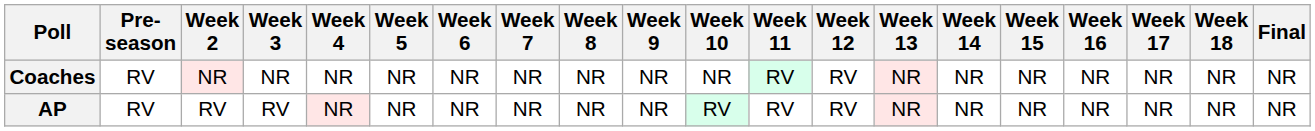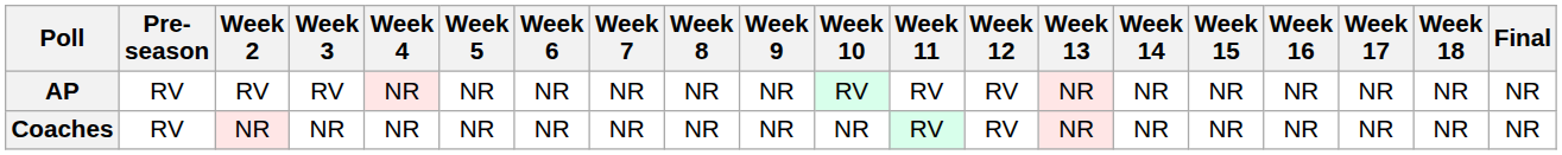 <table class="wikitable" style="white-space:nowrap;">
 <tr>
 <th>Poll</th>
 <th>Pre-<br>season</th>
 <th>Week<br>2</th>
 <th>Week<br>3</th>
 <th>Week<br>4</th>
 <th>Week<br>5</th>
 <th>Week<br>6</th>
 <th>Week<br>7</th>
 <th>Week<br>8</th>
 <th>Week<br>9</th>
 <th>Week<br>10</th>
 <th>Week<br>11</th>
 <th>Week<br>12</th>
 <th>Week<br>13</th>
 <th>Week<br>14</th>
 <th>Week<br>15</th>
 <th>Week<br>16</th>
 <th>Week<br>17</th>
 <th>Week<br>18</th>
 <th>Final</th>
 </tr>
 <tr style="text-align:center;">
+<th>AP</th>
+<td style="background:#FFF;">RV</td>
+<td style="background:#FFF;">RV</td>
+<td style="background:#FFF;">RV</td>
+<td style="background:#ffe6e6;">NR</td>
+<td style="background:#FFF;">NR</td>
+<td style="background:#FFF;">NR</td>
+<td style="background:#FFF;">NR</td>
+<td style="background:#FFF;">NR</td>
+<td style="background:#FFF;">NR</td>
+<td style="background:#d8ffeb;">RV</td>
+<td style="background:#FFF;">RV</td>
+<td style="background:#FFF;">RV</td>
+<td style="background:#ffe6e6;">NR</td>
+<td style="background:#FFF;">NR</td>
+<td style="background:#FFF;">NR</td>
+<td style="background:#FFF;">NR</td>
+<td style="background:#FFF;">NR</td>
+<td style="background:#FFF;">NR</td>
+<td style="background:#FFF;">NR</td>
+</tr>
+<tr style="text-align:center;">
 <th>Coaches</th>
 <td style="background:#FFF;">RV</td>
 <td style="background:#ffe6e6;">NR</td>
 <td style="background:#FFF;">NR</td>
 <td style="background:#FFF;">NR</td>
 <td style="background:#FFF;">NR</td>
 <td style="background:#FFF;">NR</td>
 <td style="background:#FFF;">NR</td>
 <td style="background:#FFF;">NR</td>
 <td style="background:#FFF;">NR</td>
 <td style="background:#FFF;">NR</td>
 <td style="background:#d8ffeb;">RV</td>
 <td style="background:#FFF;">RV</td>
 <td style="background:#ffe6e6;">NR</td>
 <td style="background:#FFF;">NR</td>
 <td style="background:#FFF;">NR</td>
 <td style="background:#FFF;">NR</td>
 <td style="background:#FFF;">NR</td>
 <td style="background:#FFF;">NR</td>
 <td style="background:#FFF;">NR</td>
 </tr>
-<tr style="text-align:center;">
-<th>AP</th>
-<td style="background:#FFF;">RV</td>
-<td style="background:#FFF;">RV</td>
-<td style="background:#FFF;">RV</td>
-<td style="background:#ffe6e6;">NR</td>
-<td style="background:#FFF;">NR</td>
-<td style="background:#FFF;">NR</td>
-<td style="background:#FFF;">NR</td>
-<td style="background:#FFF;">NR</td>
-<td style="background:#FFF;">NR</td>
-<td style="background:#d8ffeb;">RV</td>
-<td style="background:#FFF;">RV</td>
-<td style="background:#FFF;">RV</td>
-<td style="background:#ffe6e6;">NR</td>
-<td style="background:#FFF;">NR</td>
-<td style="background:#FFF;">NR</td>
-<td style="background:#FFF;">NR</td>
-<td style="background:#FFF;">NR</td>
-<td style="background:#FFF;">NR</td>
-<td style="background:#FFF;">NR</td>
-</tr>
 </table>
